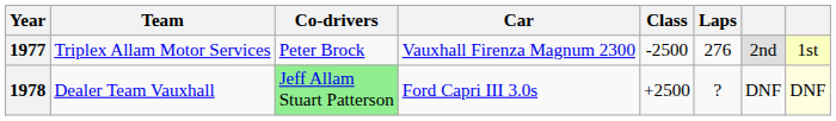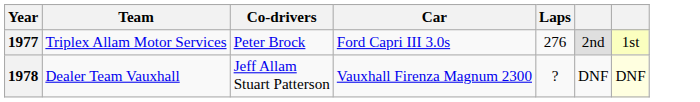 <table class="wikitable" style="text-align:center; font-size:90%">
 <tr>
 <th>Year</th>
 <th>Team</th>
 <th>Co-drivers</th>
 <th>Car</th>
-<th>Class</th>
 <th>Laps</th>
 <th></th>
 <th></th>
 </tr>
 <tr>
 <th>1977</th>
 <td align="left"> <a href='#'>Triplex Allam Motor Services</a></td>
 <td align="left"> <a href='#'>Peter Brock</a></td>
-<td align="left"><a href='#'>Vauxhall Firenza Magnum 2300</a></td>
-<td>-2500</td>
+<td align="left"><a href='#'>Ford Capri III 3.0s</a></td>
 <td>276</td>
 <td style="background:#dfdfdf;">2nd</td>
 <td style="background:#fbffbf;">1st</td>
 </tr>
 <tr>
 <th>1978</th>
 <td align="left"> <a href='#'>Dealer Team Vauxhall</a></td>
-<td align="left" style="background: lightgreen;"> <a href='#'>Jeff Allam</a><br> Stuart Patterson</td>
-<td align="left"><a href='#'>Ford Capri III 3.0s</a></td>
-<td>+2500</td>
+<td align="left"> <a href='#'>Jeff Allam</a><br> Stuart Patterson</td>
+<td align="left"><a href='#'>Vauxhall Firenza Magnum 2300</a></td>
 <td>?</td>
 <td>DNF</td>
 <td style="background: lightyellow;">DNF</td>
 </tr>
 </table>
